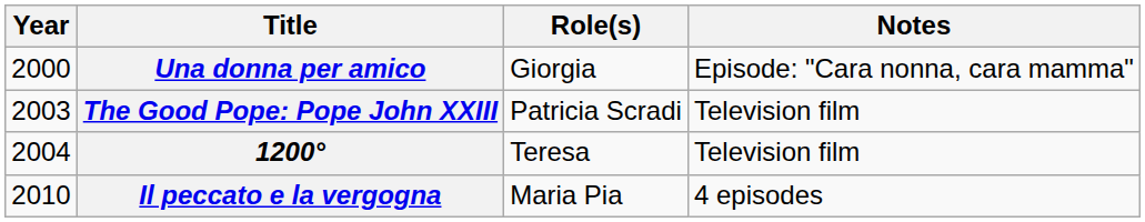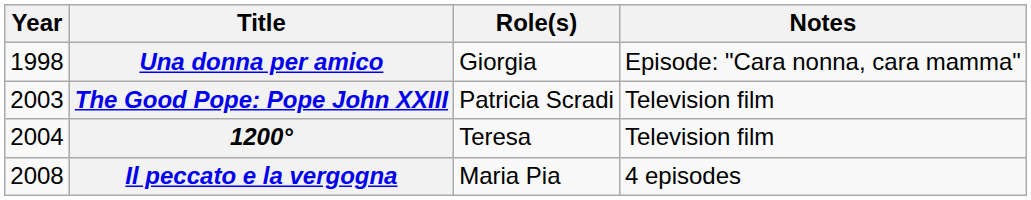 <table class="wikitable plainrowheaders sortable">
 <tr>
 <th scope="col">Year</th>
 <th scope="col">Title</th>
 <th scope="col">Role(s)</th>
 <th scope="col" class="unsortable">Notes</th>
 </tr>
 <tr>
-<td>2000</td>
+<td>1998</td>
 <th scope="row"><em><a href='#'>Una donna per amico</a></em></th>
 <td>Giorgia</td>
 <td>Episode: "Cara nonna, cara mamma"</td>
 </tr>
 <tr>
 <td>2003</td>
 <th scope="row"><em><a href='#'>The Good Pope: Pope John XXIII</a></em></th>
 <td>Patricia Scradi</td>
 <td>Television film</td>
 </tr>
 <tr>
 <td>2004</td>
 <th scope="row"><em>1200°</em></th>
 <td>Teresa</td>
 <td>Television film</td>
 </tr>
 <tr>
-<td>2010</td>
+<td>2008</td>
 <th scope="row"><em><a href='#'>Il peccato e la vergogna</a></em></th>
 <td>Maria Pia</td>
 <td>4 episodes</td>
 </tr>
 </table>
